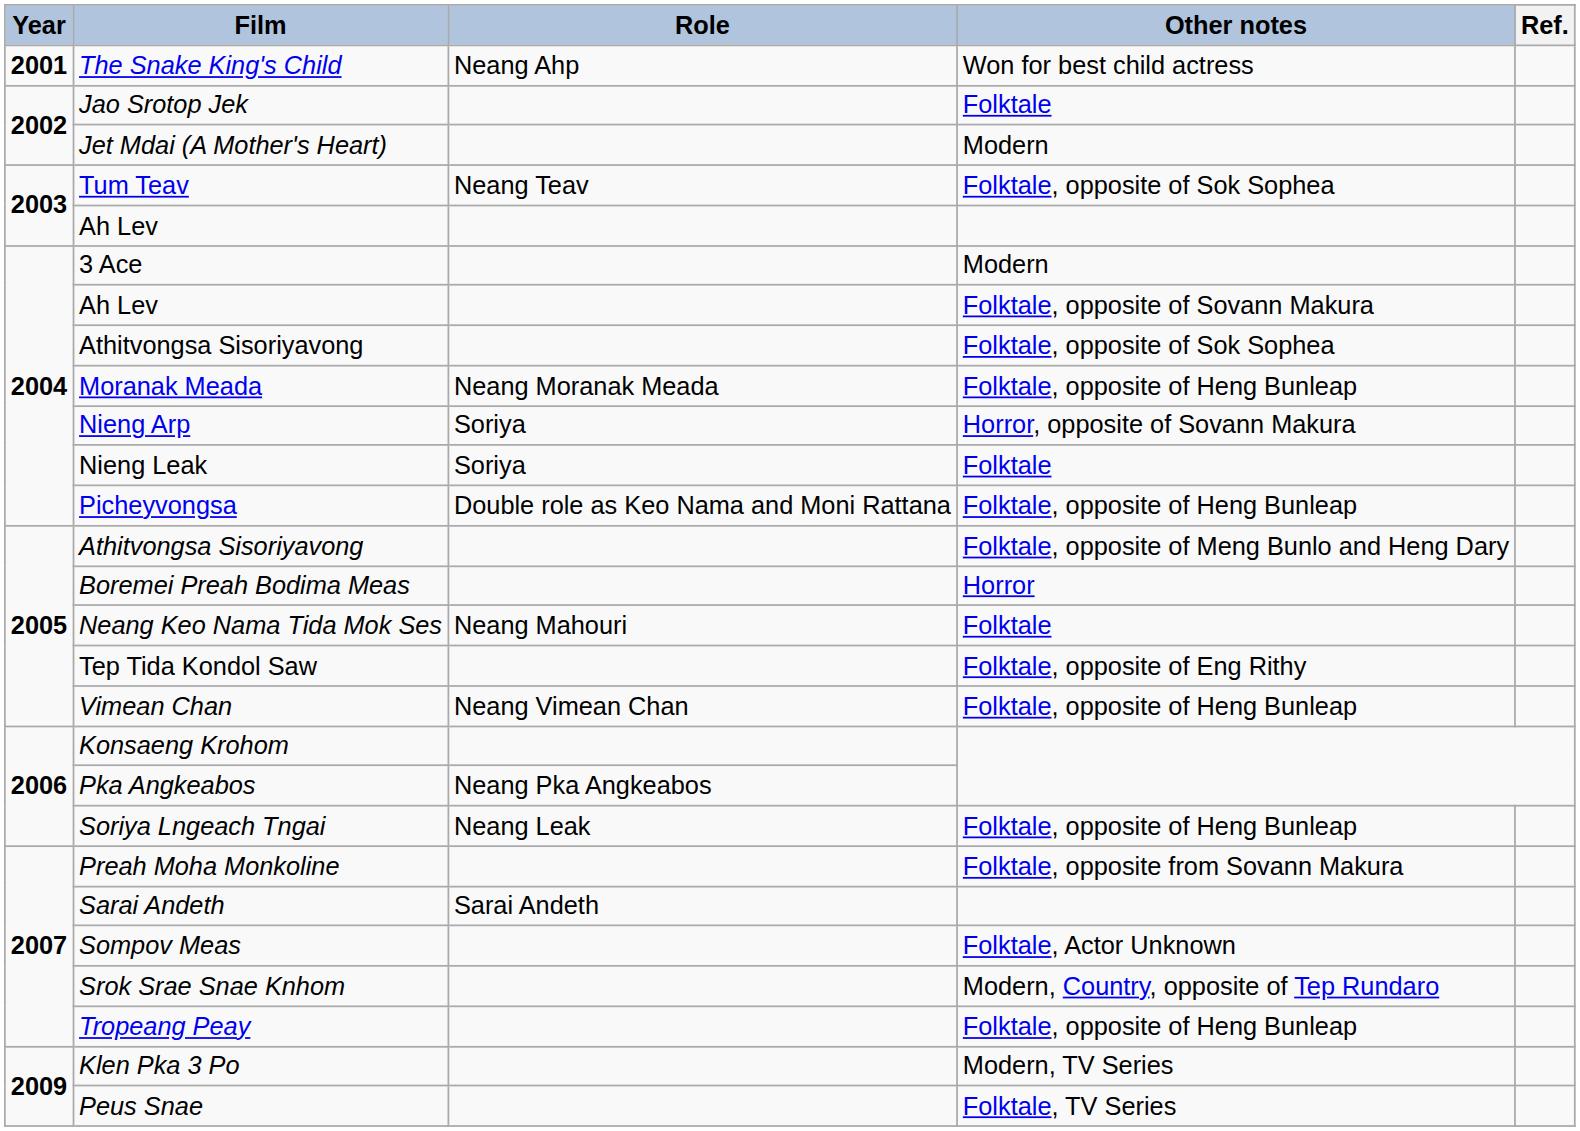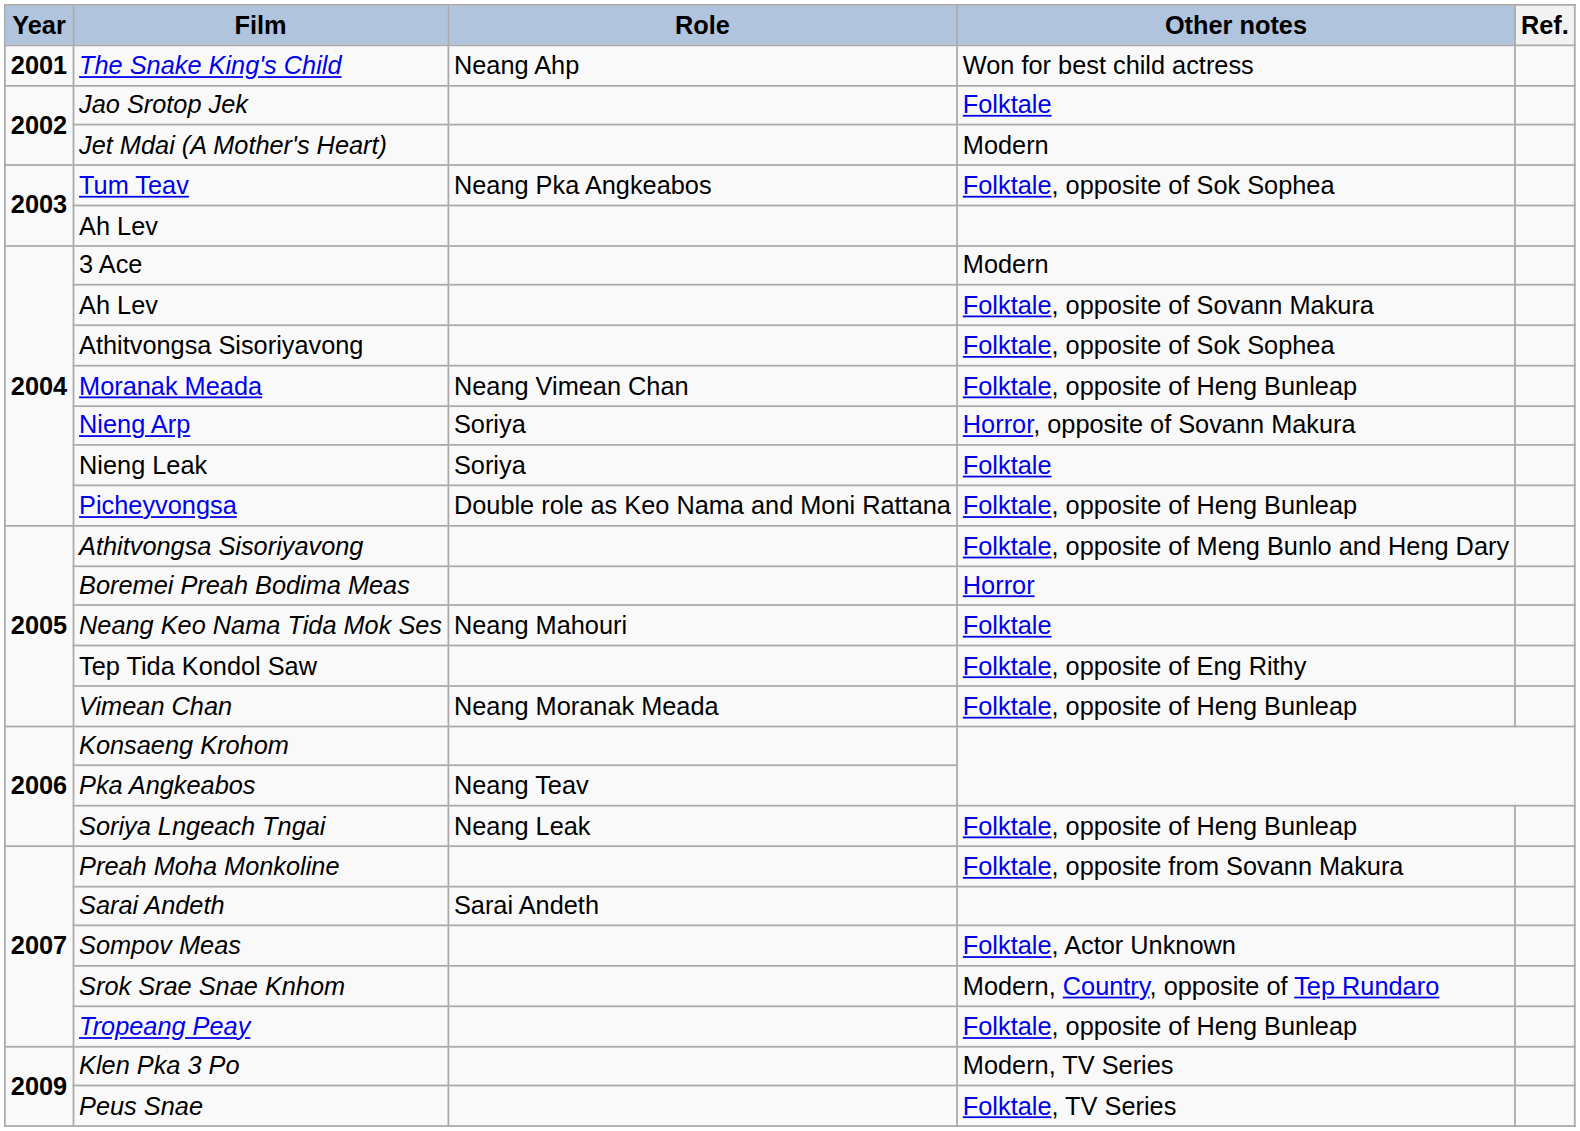 <table class="wikitable" style="font-size:90%;">
 <tr>
 <th style="background:#B0C4DE;">Year</th>
 <th style="background:#B0C4DE;">Film</th>
 <th style="background:#B0C4DE;">Role</th>
 <th style="background:#B0C4DE;">Other notes</th>
 <th>Ref.</th>
 </tr>
 <tr>
 <td><strong>2001</strong></td>
 <td><em><a href='#'>The Snake King's Child</a></em></td>
 <td>Neang Ahp</td>
 <td>Won for best child actress</td>
 <td></td>
 </tr>
 <tr>
 <td rowspan="2"><strong>2002</strong></td>
 <td><em>Jao Srotop Jek</em></td>
 <td></td>
 <td><a href='#'>Folktale</a></td>
 <td></td>
 </tr>
 <tr>
 <td><em>Jet Mdai (A Mother's Heart)</em></td>
 <td></td>
 <td>Modern</td>
 <td></td>
 </tr>
 <tr>
 <td rowspan="2"><strong>2003</strong></td>
 <td><a href='#'>Tum Teav</a></td>
-<td>Neang Teav</td>
+<td>Neang Pka Angkeabos</td>
 <td><a href='#'>Folktale</a>, opposite of Sok Sophea</td>
 <td></td>
 </tr>
 <tr>
 <td>Ah Lev</td>
 <td></td>
 <td></td>
 <td></td>
 </tr>
 <tr>
 <td rowspan="7"><strong>2004</strong></td>
 <td>3 Ace</td>
 <td></td>
 <td>Modern</td>
 <td></td>
 </tr>
 <tr>
 <td>Ah Lev</td>
 <td></td>
 <td><a href='#'>Folktale</a>, opposite of Sovann Makura</td>
 <td></td>
 </tr>
 <tr>
 <td>Athitvongsa Sisoriyavong</td>
 <td></td>
 <td><a href='#'>Folktale</a>, opposite of Sok Sophea</td>
 <td></td>
 </tr>
 <tr>
 <td><a href='#'>Moranak Meada</a></td>
-<td>Neang Moranak Meada</td>
+<td>Neang Vimean Chan</td>
 <td><a href='#'>Folktale</a>, opposite of Heng Bunleap</td>
 <td></td>
 </tr>
 <tr>
 <td><a href='#'>Nieng Arp</a></td>
 <td>Soriya</td>
 <td><a href='#'>Horror</a>, opposite of Sovann Makura</td>
 <td></td>
 </tr>
 <tr>
 <td>Nieng Leak</td>
 <td>Soriya</td>
 <td><a href='#'>Folktale</a></td>
 <td></td>
 </tr>
 <tr>
 <td><a href='#'>Picheyvongsa</a></td>
 <td>Double role as Keo Nama and Moni Rattana</td>
 <td><a href='#'>Folktale</a>, opposite of Heng Bunleap</td>
 <td></td>
 </tr>
 <tr>
 <td rowspan="5"><strong>2005</strong></td>
 <td><em>Athitvongsa Sisoriyavong</em></td>
 <td></td>
 <td><a href='#'>Folktale</a>, opposite of Meng Bunlo and Heng Dary</td>
 <td></td>
 </tr>
 <tr>
 <td><em>Boremei Preah Bodima Meas</em></td>
 <td></td>
 <td><a href='#'>Horror</a></td>
 <td></td>
 </tr>
 <tr>
 <td><em>Neang Keo Nama Tida Mok Ses</em></td>
 <td>Neang Mahouri</td>
 <td><a href='#'>Folktale</a></td>
 <td></td>
 </tr>
 <tr>
 <td>Tep Tida Kondol Saw</td>
 <td></td>
 <td><a href='#'>Folktale</a>, opposite of Eng Rithy</td>
 <td></td>
 </tr>
 <tr>
 <td><em>Vimean Chan</em></td>
-<td>Neang Vimean Chan</td>
+<td>Neang Moranak Meada</td>
 <td><a href='#'>Folktale</a>, opposite of Heng Bunleap</td>
 <td></td>
 </tr>
 <tr>
 <td rowspan="3"><strong>2006</strong></td>
 <td><em>Konsaeng Krohom</em></td>
 <td></td>
 </tr>
 <tr>
 <td><em>Pka Angkeabos</em></td>
-<td>Neang Pka Angkeabos</td>
+<td>Neang Teav</td>
 </tr>
 <tr>
 <td><em>Soriya Lngeach Tngai</em></td>
 <td>Neang Leak</td>
 <td><a href='#'>Folktale</a>, opposite of Heng Bunleap</td>
 <td></td>
 </tr>
 <tr>
 <td rowspan="5"><strong>2007</strong></td>
 <td><em>Preah Moha Monkoline</em></td>
 <td></td>
 <td><a href='#'>Folktale</a>, opposite from Sovann Makura</td>
 <td></td>
 </tr>
 <tr>
 <td><em>Sarai Andeth</em></td>
 <td>Sarai Andeth</td>
 <td></td>
 <td></td>
 </tr>
 <tr>
 <td><em>Sompov Meas</em></td>
 <td></td>
 <td><a href='#'>Folktale</a>, Actor Unknown</td>
 <td></td>
 </tr>
 <tr>
 <td><em>Srok Srae Snae Knhom</em></td>
 <td></td>
 <td>Modern, <a href='#'>Country</a>, opposite of <a href='#'>Tep Rundaro</a></td>
 <td></td>
 </tr>
 <tr>
 <td><em><a href='#'>Tropeang Peay</a></em></td>
 <td></td>
 <td><a href='#'>Folktale</a>, opposite of Heng Bunleap</td>
 <td></td>
 </tr>
 <tr>
 <td rowspan="2"><strong>2009</strong></td>
 <td><em>Klen Pka 3 Po</em></td>
 <td></td>
 <td>Modern, TV Series</td>
 <td></td>
 </tr>
 <tr>
 <td><em>Peus Snae</em></td>
 <td></td>
 <td><a href='#'>Folktale</a>, TV Series</td>
 <td></td>
 </tr>
 </table>
